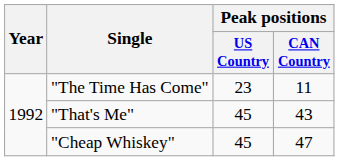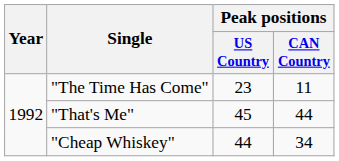 <table class="wikitable" style="text-align:center;">
 <tr>
 <th rowspan="2">Year</th>
 <th rowspan="2">Single</th>
 <th colspan="2">Peak positions</th>
 </tr>
 <tr style="font-size:smaller;">
 <th style="width:50px;"><a href='#'>US<br>Country</a><br></th>
 <th style="width:50px;"><a href='#'>CAN<br>Country</a><br></th>
 </tr>
 <tr>
 <td rowspan="3">1992</td>
 <td align="left">"The Time Has Come"</td>
 <td>23</td>
 <td>11</td>
 </tr>
 <tr>
 <td align="left">"That's Me"</td>
 <td>45</td>
-<td>43</td>
+<td>44</td>
 </tr>
 <tr>
 <td align="left">"Cheap Whiskey"</td>
-<td>45</td>
-<td>47</td>
+<td>44</td>
+<td>34</td>
 </tr>
 </table>
